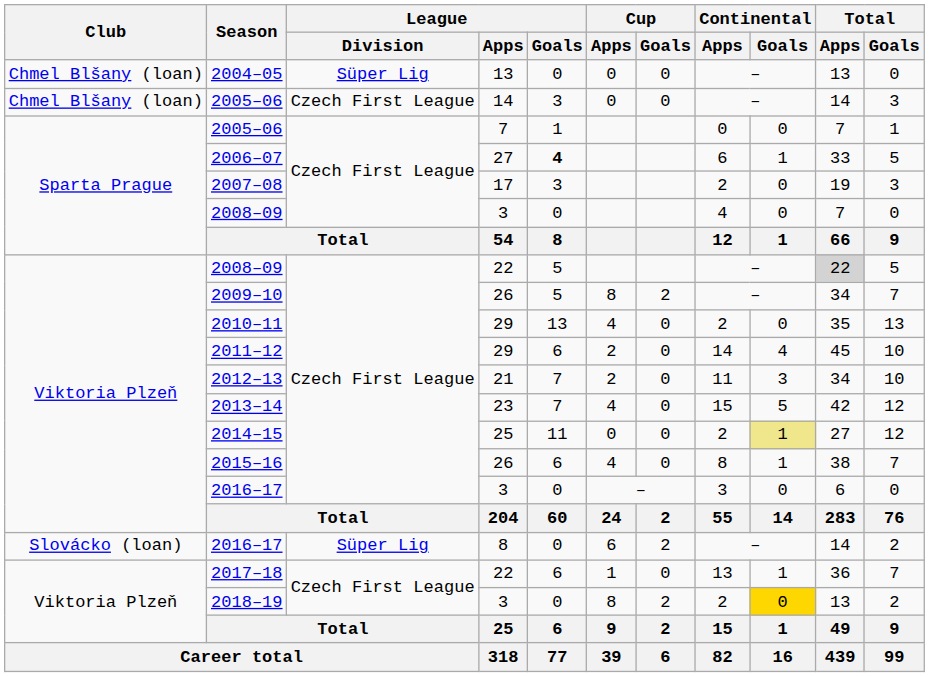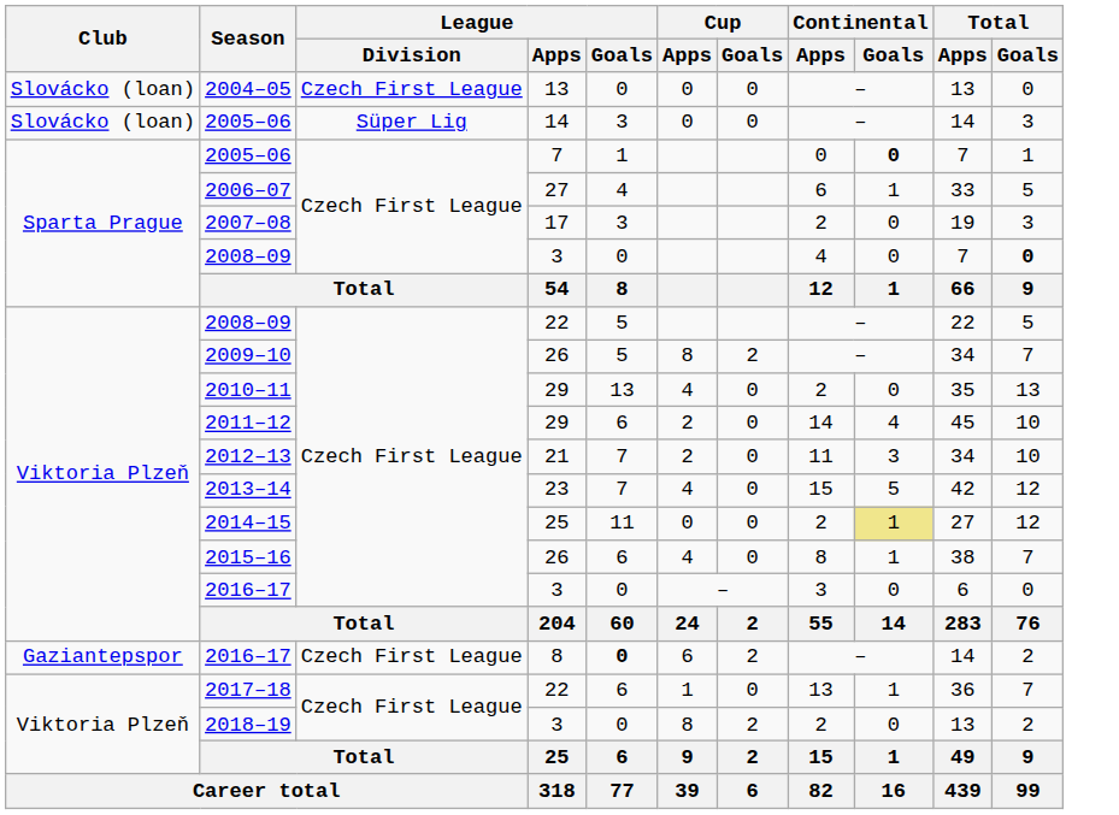 <table class="wikitable" style="text-align:center">
 <tr>
 <th rowspan="2">Club</th>
 <th rowspan="2">Season</th>
 <th colspan="3">League</th>
 <th colspan="2">Cup</th>
 <th colspan="2">Continental</th>
 <th colspan="2">Total</th>
 </tr>
 <tr>
 <th>Division</th>
 <th>Apps</th>
 <th>Goals</th>
 <th>Apps</th>
 <th>Goals</th>
 <th>Apps</th>
 <th>Goals</th>
 <th>Apps</th>
 <th>Goals</th>
 </tr>
 <tr>
-<td><a href='#'>Chmel Blšany</a> (loan)</td>
+<td><a href='#'>Slovácko</a> (loan)</td>
 <td><a href='#'>2004–05</a></td>
-<td><a href='#'>Süper Lig</a></td>
+<td><a href='#'>Czech First League</a></td>
 <td>13</td>
 <td>0</td>
 <td>0</td>
 <td>0</td>
 <td colspan=2>–</td>
 <td>13</td>
 <td>0</td>
 </tr>
 <tr>
-<td><a href='#'>Chmel Blšany</a> (loan)</td>
+<td><a href='#'>Slovácko</a> (loan)</td>
 <td><a href='#'>2005–06</a></td>
-<td>Czech First League</td>
+<td><a href='#'>Süper Lig</a></td>
 <td>14</td>
 <td>3</td>
 <td>0</td>
 <td>0</td>
 <td colspan=2>–</td>
 <td>14</td>
 <td>3</td>
 </tr>
 <tr>
 <td rowspan="5"><a href='#'>Sparta Prague</a></td>
 <td><a href='#'>2005–06</a></td>
 <td rowspan="4">Czech First League</td>
 <td>7</td>
 <td>1</td>
 <td></td>
 <td></td>
 <td>0</td>
-<td>0</td>
+<td><strong>0</strong></td>
 <td>7</td>
 <td>1</td>
 </tr>
 <tr>
 <td><a href='#'>2006–07</a></td>
 <td>27</td>
-<td><strong>4</strong></td>
+<td>4</td>
 <td></td>
 <td></td>
 <td>6</td>
 <td>1</td>
 <td>33</td>
 <td>5</td>
 </tr>
 <tr>
 <td><a href='#'>2007–08</a></td>
 <td>17</td>
 <td>3</td>
 <td></td>
 <td></td>
 <td>2</td>
 <td>0</td>
 <td>19</td>
 <td>3</td>
 </tr>
 <tr>
 <td><a href='#'>2008–09</a></td>
 <td>3</td>
 <td>0</td>
 <td></td>
 <td></td>
 <td>4</td>
 <td>0</td>
 <td>7</td>
-<td>0</td>
+<td><strong>0</strong></td>
 </tr>
 <tr>
 <th colspan="2">Total</th>
 <th>54</th>
 <th>8</th>
 <th></th>
 <th></th>
 <th>12</th>
 <th>1</th>
 <th>66</th>
 <th>9</th>
 </tr>
 <tr>
 <td rowspan="10"><a href='#'>Viktoria Plzeň</a></td>
 <td><a href='#'>2008–09</a></td>
 <td rowspan="9">Czech First League</td>
 <td>22</td>
 <td>5</td>
 <td></td>
 <td></td>
 <td colspan="2">–</td>
-<td style="background: lightgrey;">22</td>
+<td>22</td>
 <td>5</td>
 </tr>
 <tr>
 <td><a href='#'>2009–10</a></td>
 <td>26</td>
 <td>5</td>
 <td>8</td>
 <td>2</td>
 <td colspan="2">–</td>
 <td>34</td>
 <td>7</td>
 </tr>
 <tr>
 <td><a href='#'>2010–11</a></td>
 <td>29</td>
 <td>13</td>
 <td>4</td>
 <td>0</td>
 <td>2</td>
 <td>0</td>
 <td>35</td>
 <td>13</td>
 </tr>
 <tr>
 <td><a href='#'>2011–12</a></td>
 <td>29</td>
 <td>6</td>
 <td>2</td>
 <td>0</td>
 <td>14</td>
 <td>4</td>
 <td>45</td>
 <td>10</td>
 </tr>
 <tr>
 <td><a href='#'>2012–13</a></td>
 <td>21</td>
 <td>7</td>
 <td>2</td>
 <td>0</td>
 <td>11</td>
 <td>3</td>
 <td>34</td>
 <td>10</td>
 </tr>
 <tr>
 <td><a href='#'>2013–14</a></td>
 <td>23</td>
 <td>7</td>
 <td>4</td>
 <td>0</td>
 <td>15</td>
 <td>5</td>
 <td>42</td>
 <td>12</td>
 </tr>
 <tr>
 <td><a href='#'>2014–15</a></td>
 <td>25</td>
 <td>11</td>
 <td>0</td>
 <td>0</td>
 <td>2</td>
 <td style="background: khaki;">1</td>
 <td>27</td>
 <td>12</td>
 </tr>
 <tr>
 <td><a href='#'>2015–16</a></td>
 <td>26</td>
 <td>6</td>
 <td>4</td>
 <td>0</td>
 <td>8</td>
 <td>1</td>
 <td>38</td>
 <td>7</td>
 </tr>
 <tr>
 <td><a href='#'>2016–17</a></td>
 <td>3</td>
 <td>0</td>
 <td colspan="2">–</td>
 <td>3</td>
 <td>0</td>
 <td>6</td>
 <td>0</td>
 </tr>
 <tr>
 <th colspan="2">Total</th>
 <th>204</th>
 <th>60</th>
 <th>24</th>
 <th>2</th>
 <th>55</th>
 <th>14</th>
 <th>283</th>
 <th>76</th>
 </tr>
 <tr>
-<td><a href='#'>Slovácko</a> (loan)</td>
+<td><a href='#'>Gaziantepspor</a></td>
 <td><a href='#'>2016–17</a></td>
-<td><a href='#'>Süper Lig</a></td>
+<td>Czech First League</td>
 <td>8</td>
-<td>0</td>
+<td><strong>0</strong></td>
 <td>6</td>
 <td>2</td>
 <td colspan="2">–</td>
 <td>14</td>
 <td>2</td>
 </tr>
 <tr>
 <td rowspan="3">Viktoria Plzeň</td>
 <td><a href='#'>2017–18</a></td>
 <td rowspan="2">Czech First League</td>
 <td>22</td>
 <td>6</td>
 <td>1</td>
 <td>0</td>
 <td>13</td>
 <td>1</td>
 <td>36</td>
 <td>7</td>
 </tr>
 <tr>
 <td><a href='#'>2018–19</a></td>
 <td>3</td>
 <td>0</td>
 <td>8</td>
 <td>2</td>
 <td>2</td>
-<td style="background: gold;">0</td>
+<td>0</td>
 <td>13</td>
 <td>2</td>
 </tr>
 <tr>
 <th colspan="2">Total</th>
 <th>25</th>
 <th>6</th>
 <th>9</th>
 <th>2</th>
 <th>15</th>
 <th>1</th>
 <th>49</th>
 <th>9</th>
 </tr>
 <tr>
 <th colspan="3">Career total</th>
 <th>318</th>
 <th>77</th>
 <th>39</th>
 <th>6</th>
 <th>82</th>
 <th>16</th>
 <th>439</th>
 <th>99</th>
 </tr>
 </table>
